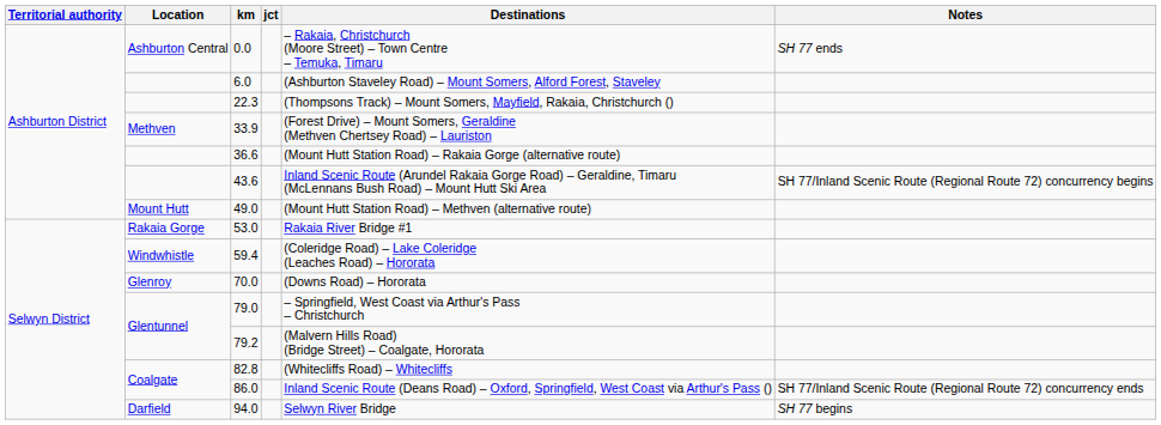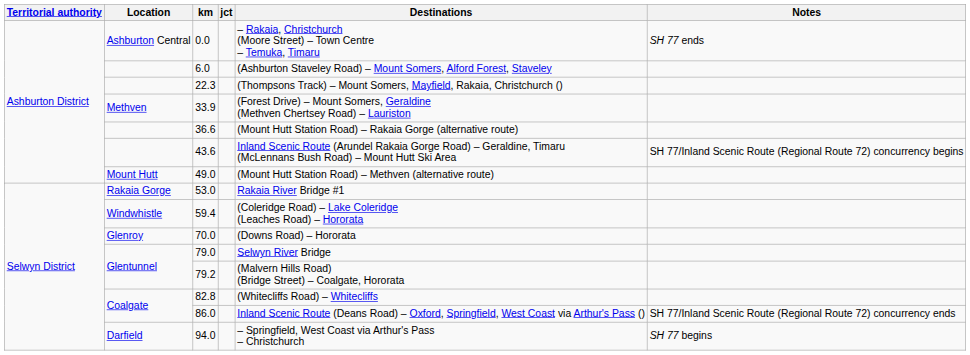 <table class="wikitable">
 <tr>
 <th><a href='#'>Territorial authority</a></th>
 <th>Location</th>
 <th>km</th>
 <th>jct</th>
 <th>Destinations</th>
 <th>Notes</th>
 </tr>
 <tr>
 <td rowspan="8"><a href='#'>Ashburton District</a></td>
 <td><a href='#'>Ashburton</a> Central</td>
 <td>0.0</td>
 <td></td>
 <td> – <a href='#'>Rakaia</a>, <a href='#'>Christchurch</a> <br> (Moore Street) – Town Centre <br>  – <a href='#'>Temuka</a>, <a href='#'>Timaru</a></td>
 <td><em>SH 77</em> ends</td>
 </tr>
 <tr>
 <td></td>
 <td>6.0</td>
 <td></td>
 <td>(Ashburton Staveley Road) – <a href='#'>Mount Somers</a>, <a href='#'>Alford Forest</a>, <a href='#'>Staveley</a></td>
 <td></td>
 </tr>
 <tr>
 <td></td>
 <td>22.3</td>
 <td></td>
 <td>(Thompsons Track) – Mount Somers, <a href='#'>Mayfield</a>, Rakaia, Christchurch ()</td>
 <td></td>
 </tr>
 <tr>
 <td><a href='#'>Methven</a></td>
 <td>33.9</td>
 <td></td>
 <td>(Forest Drive) – Mount Somers, <a href='#'>Geraldine</a> <br> (Methven Chertsey Road) – <a href='#'>Lauriston</a></td>
 <td></td>
 </tr>
 <tr>
 <td></td>
 <td>36.6</td>
 <td></td>
 <td>(Mount Hutt Station Road) – Rakaia Gorge (alternative route)</td>
 <td></td>
 </tr>
 <tr>
 <td></td>
 <td>43.6</td>
 <td></td>
 <td> <a href='#'>Inland Scenic Route</a> (Arundel Rakaia Gorge Road) – Geraldine, Timaru <br> (McLennans Bush Road) – Mount Hutt Ski Area</td>
 <td>SH 77/Inland Scenic Route (Regional Route 72) concurrency begins</td>
 </tr>
 <tr>
 <td><a href='#'>Mount Hutt</a></td>
 <td>49.0</td>
 <td></td>
 <td>(Mount Hutt Station Road) – Methven (alternative route)</td>
 <td></td>
 </tr>
 <tr>
 <td rowspan="2"><a href='#'>Rakaia Gorge</a></td>
 <td rowspan="2">53.0</td>
 <td rowspan="2"></td>
 <td rowspan="2"><a href='#'>Rakaia River</a> Bridge #1</td>
 <td rowspan="2"></td>
 </tr>
 <tr>
 <td rowspan="8"><a href='#'>Selwyn District</a></td>
 </tr>
 <tr>
 <td><a href='#'>Windwhistle</a></td>
 <td>59.4</td>
 <td></td>
 <td>(Coleridge Road) – <a href='#'>Lake Coleridge</a> <br> (Leaches Road) – <a href='#'>Hororata</a></td>
 <td></td>
 </tr>
 <tr>
 <td><a href='#'>Glenroy</a></td>
 <td>70.0</td>
 <td></td>
 <td>(Downs Road) – Hororata</td>
 <td></td>
 </tr>
 <tr>
 <td rowspan=2><a href='#'>Glentunnel</a></td>
 <td>79.0</td>
 <td></td>
-<td> – Springfield, West Coast via Arthur's Pass <br>  – Christchurch</td>
+<td><a href='#'>Selwyn River</a> Bridge</td>
 <td></td>
 </tr>
 <tr>
 <td>79.2</td>
 <td></td>
 <td>(Malvern Hills Road) <br> (Bridge Street) – Coalgate, Hororata</td>
 <td></td>
 </tr>
 <tr>
 <td rowspan=2><a href='#'>Coalgate</a></td>
 <td>82.8</td>
 <td></td>
 <td>(Whitecliffs Road) – <a href='#'>Whitecliffs</a></td>
 <td></td>
 </tr>
 <tr>
 <td>86.0</td>
 <td></td>
 <td> <a href='#'>Inland Scenic Route</a> (Deans Road) – <a href='#'>Oxford</a>, <a href='#'>Springfield</a>, <a href='#'>West Coast</a> via <a href='#'>Arthur's Pass</a> ()</td>
 <td>SH 77/Inland Scenic Route (Regional Route 72) concurrency ends</td>
 </tr>
 <tr>
 <td><a href='#'>Darfield</a></td>
 <td>94.0</td>
 <td></td>
-<td><a href='#'>Selwyn River</a> Bridge</td>
+<td> – Springfield, West Coast via Arthur's Pass <br>  – Christchurch</td>
 <td><em>SH 77</em> begins</td>
 </tr>
 </table>
